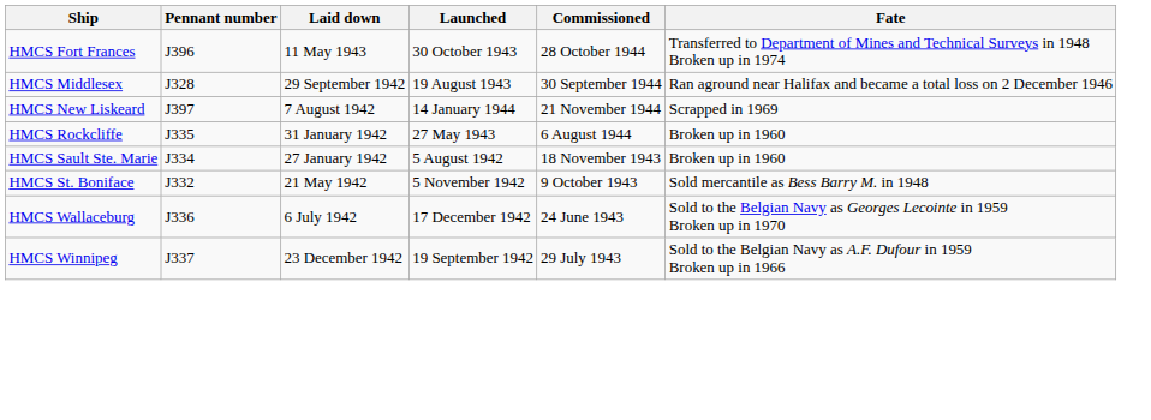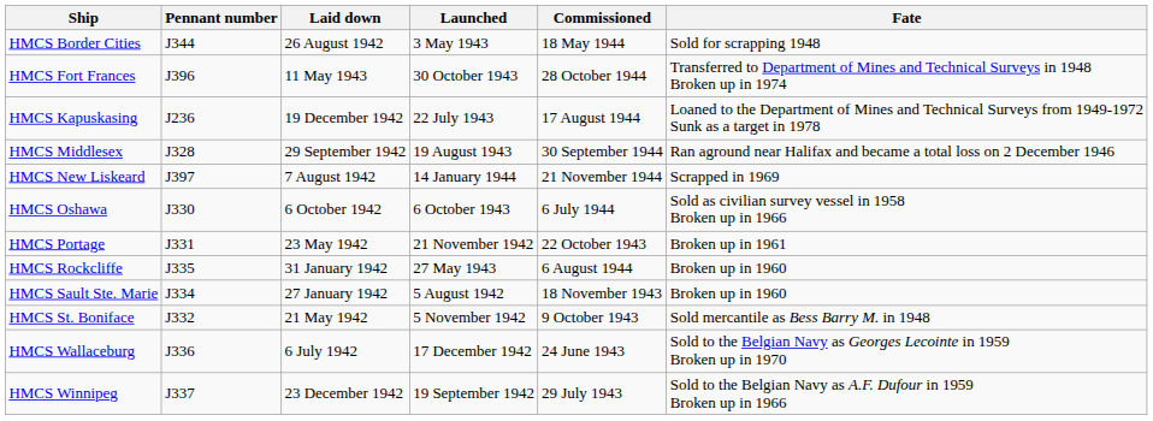 <table class="wikitable">
 <tr>
 <th>Ship</th>
 <th>Pennant number</th>
 <th>Laid down</th>
 <th>Launched</th>
 <th>Commissioned</th>
 <th>Fate</th>
 </tr>
 <tr>
+<td><a href='#'>HMCS Border Cities</a></td>
+<td>J344</td>
+<td>26 August 1942</td>
+<td>3 May 1943</td>
+<td>18 May 1944</td>
+<td>Sold for scrapping 1948</td>
+</tr>
+<tr>
 <td><a href='#'>HMCS Fort Frances</a></td>
 <td>J396</td>
 <td>11 May 1943</td>
 <td>30 October 1943</td>
 <td>28 October 1944</td>
 <td>Transferred to <a href='#'>Department of Mines and Technical Surveys</a> in 1948<br>Broken up in 1974</td>
+</tr>
+<tr>
+<td><a href='#'>HMCS Kapuskasing</a></td>
+<td>J236</td>
+<td>19 December 1942</td>
+<td>22 July 1943</td>
+<td>17 August 1944</td>
+<td>Loaned to the Department of Mines and Technical Surveys from 1949-1972<br>Sunk as a target in 1978</td>
 </tr>
 <tr>
 <td><a href='#'>HMCS Middlesex</a></td>
 <td>J328</td>
 <td>29 September 1942</td>
 <td>19 August 1943</td>
 <td>30 September 1944</td>
 <td>Ran aground near Halifax and became a total loss on 2 December 1946</td>
 </tr>
 <tr>
 <td><a href='#'>HMCS New Liskeard</a></td>
 <td>J397</td>
 <td>7 August 1942</td>
 <td>14 January 1944</td>
 <td>21 November 1944</td>
 <td>Scrapped in 1969</td>
+</tr>
+<tr>
+<td><a href='#'>HMCS Oshawa</a></td>
+<td>J330</td>
+<td>6 October 1942</td>
+<td>6 October 1943</td>
+<td>6 July 1944</td>
+<td>Sold as civilian survey vessel in 1958<br>Broken up in 1966</td>
+</tr>
+<tr>
+<td><a href='#'>HMCS Portage</a></td>
+<td>J331</td>
+<td>23 May 1942</td>
+<td>21 November 1942</td>
+<td>22 October 1943</td>
+<td>Broken up in 1961</td>
 </tr>
 <tr>
 <td><a href='#'>HMCS Rockcliffe</a></td>
 <td>J335</td>
 <td>31 January 1942</td>
 <td>27 May 1943</td>
 <td>6 August 1944</td>
 <td>Broken up in 1960</td>
 </tr>
 <tr>
 <td><a href='#'>HMCS Sault Ste. Marie</a></td>
 <td>J334</td>
 <td>27 January 1942</td>
 <td>5 August 1942</td>
 <td>18 November 1943</td>
 <td>Broken up in 1960</td>
 </tr>
 <tr>
 <td><a href='#'>HMCS St. Boniface</a></td>
 <td>J332</td>
 <td>21 May 1942</td>
 <td>5 November 1942</td>
 <td>9 October 1943</td>
 <td>Sold mercantile as <em>Bess Barry M.</em> in 1948</td>
 </tr>
 <tr>
 <td><a href='#'>HMCS Wallaceburg</a></td>
 <td>J336</td>
 <td>6 July 1942</td>
 <td>17 December 1942</td>
 <td>24 June 1943</td>
 <td>Sold to the <a href='#'>Belgian Navy</a> as <em>Georges Lecointe</em> in 1959<br>Broken up in 1970</td>
 </tr>
 <tr>
 <td><a href='#'>HMCS Winnipeg</a></td>
 <td>J337</td>
 <td>23 December 1942</td>
 <td>19 September 1942</td>
 <td>29 July 1943</td>
 <td>Sold to the Belgian Navy as <em>A.F. Dufour</em> in 1959<br>Broken up in 1966</td>
 </tr>
 </table>
